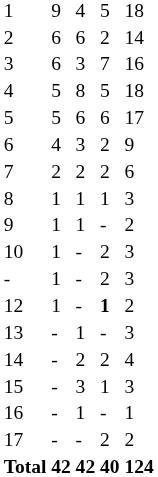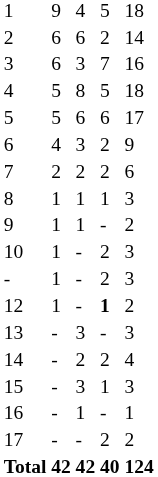 <table>
 <tr>
 <td>1</td>
 <td align=left></td>
 <td>9</td>
 <td>4</td>
 <td>5</td>
 <td>18</td>
 </tr>
 <tr>
 <td>2</td>
 <td align=left></td>
 <td>6</td>
 <td>6</td>
 <td>2</td>
 <td>14</td>
 </tr>
 <tr>
 <td>3</td>
 <td align=left></td>
 <td>6</td>
 <td>3</td>
 <td>7</td>
 <td>16</td>
 </tr>
 <tr>
 <td>4</td>
 <td align=left></td>
 <td>5</td>
 <td>8</td>
 <td>5</td>
 <td>18</td>
 </tr>
 <tr>
 <td>5</td>
 <td align=left></td>
 <td>5</td>
 <td>6</td>
 <td>6</td>
 <td>17</td>
 </tr>
 <tr>
 <td>6</td>
 <td align=left></td>
 <td>4</td>
 <td>3</td>
 <td>2</td>
 <td>9</td>
 </tr>
 <tr>
 <td>7</td>
 <td align=left></td>
 <td>2</td>
 <td>2</td>
 <td>2</td>
 <td>6</td>
 </tr>
 <tr>
 <td>8</td>
 <td align=left></td>
 <td>1</td>
 <td>1</td>
 <td>1</td>
 <td>3</td>
 </tr>
 <tr>
 <td>9</td>
 <td align=left></td>
 <td>1</td>
 <td>1</td>
 <td>-</td>
 <td>2</td>
 </tr>
 <tr>
 <td>10</td>
 <td align=left></td>
 <td>1</td>
 <td>-</td>
 <td>2</td>
 <td>3</td>
 </tr>
 <tr>
 <td>-</td>
 <td align=left></td>
 <td>1</td>
 <td>-</td>
 <td>2</td>
 <td>3</td>
 </tr>
 <tr>
 <td>12</td>
 <td align=left></td>
 <td>1</td>
 <td>-</td>
 <td><strong>1</strong></td>
 <td>2</td>
 </tr>
 <tr>
 <td>13</td>
 <td align=left></td>
 <td>-</td>
-<td>1</td>
+<td>3</td>
 <td>-</td>
 <td>3</td>
 </tr>
 <tr>
 <td>14</td>
 <td align=left></td>
 <td>-</td>
 <td>2</td>
 <td>2</td>
 <td>4</td>
 </tr>
 <tr>
 <td>15</td>
 <td align=left></td>
 <td>-</td>
 <td>3</td>
 <td>1</td>
 <td>3</td>
 </tr>
 <tr>
 <td>16</td>
 <td align=left></td>
 <td>-</td>
 <td>1</td>
 <td>-</td>
 <td>1</td>
 </tr>
 <tr>
 <td>17</td>
 <td align=left></td>
 <td>-</td>
 <td>-</td>
 <td>2</td>
 <td>2</td>
 </tr>
 <tr>
 <th colspan=2>Total</th>
 <th>42</th>
 <th>42</th>
 <th>40</th>
 <th>124</th>
 </tr>
 </table>
